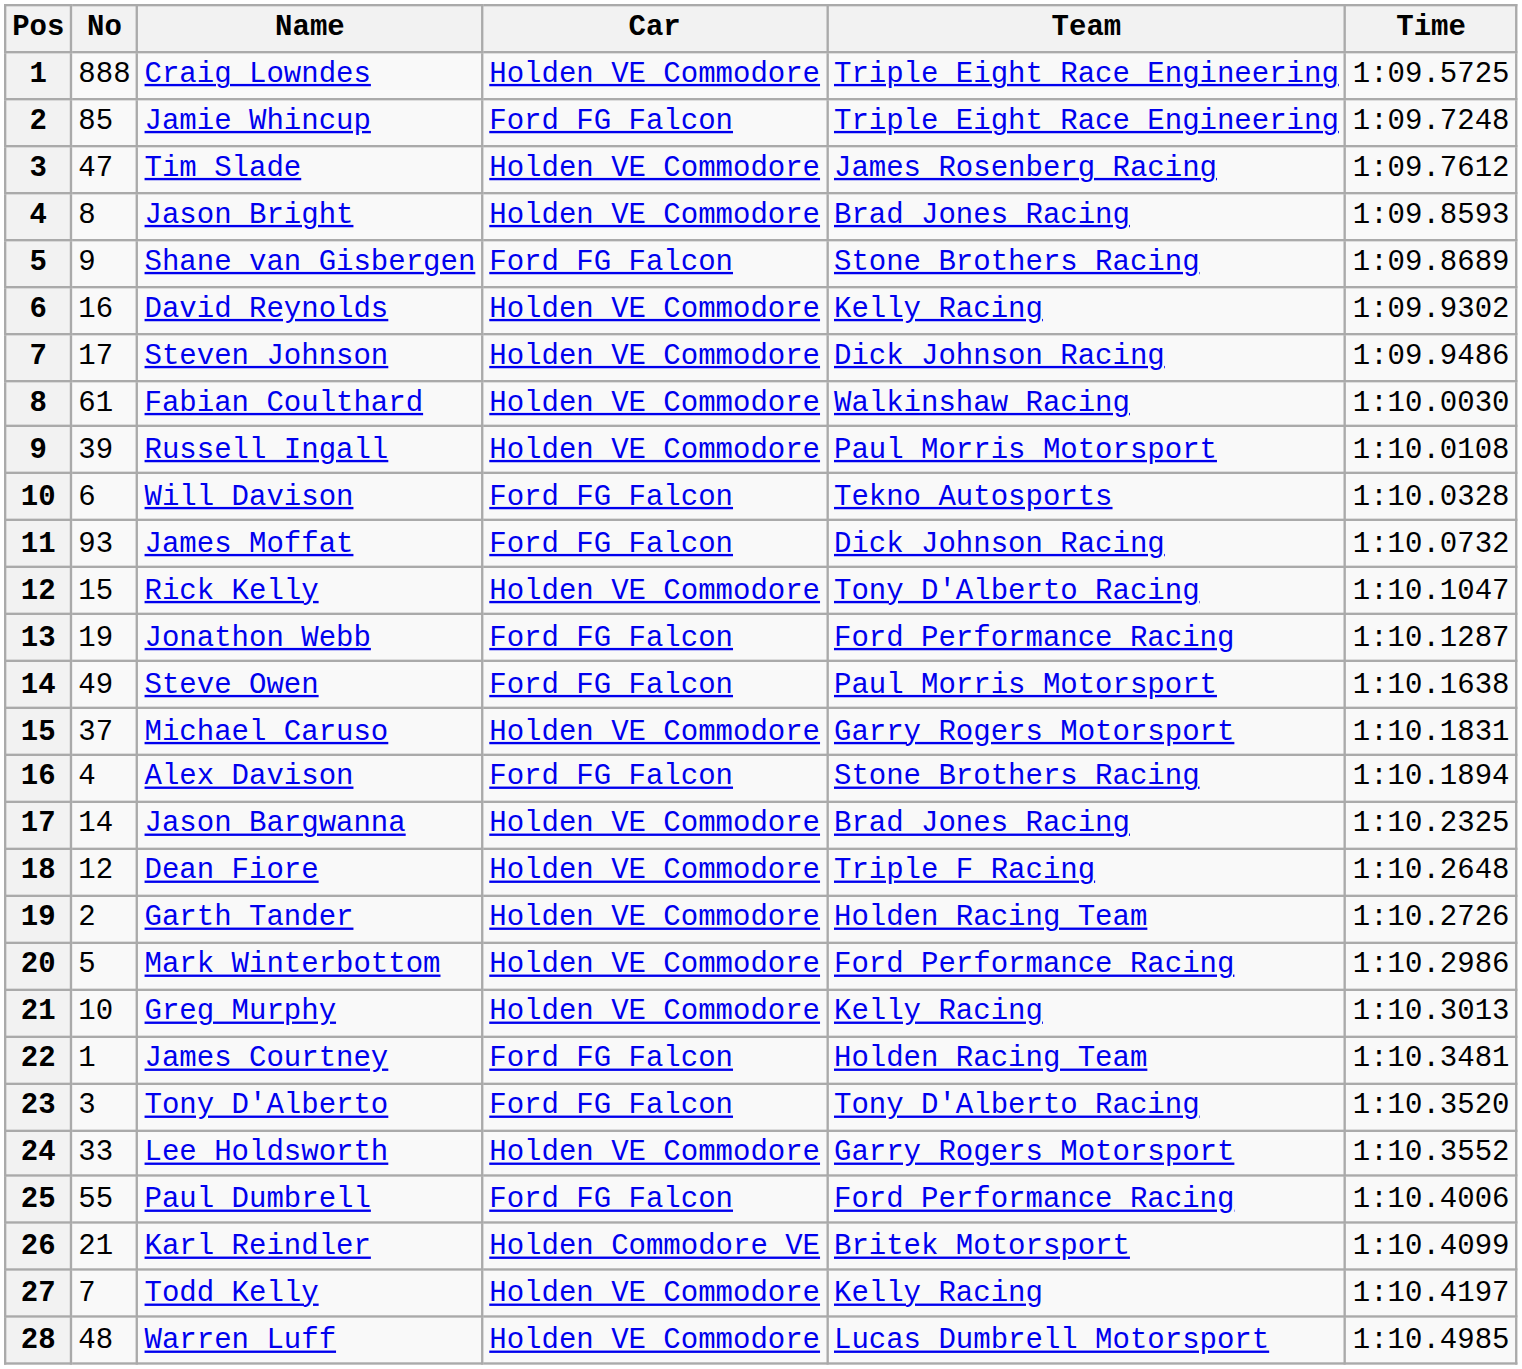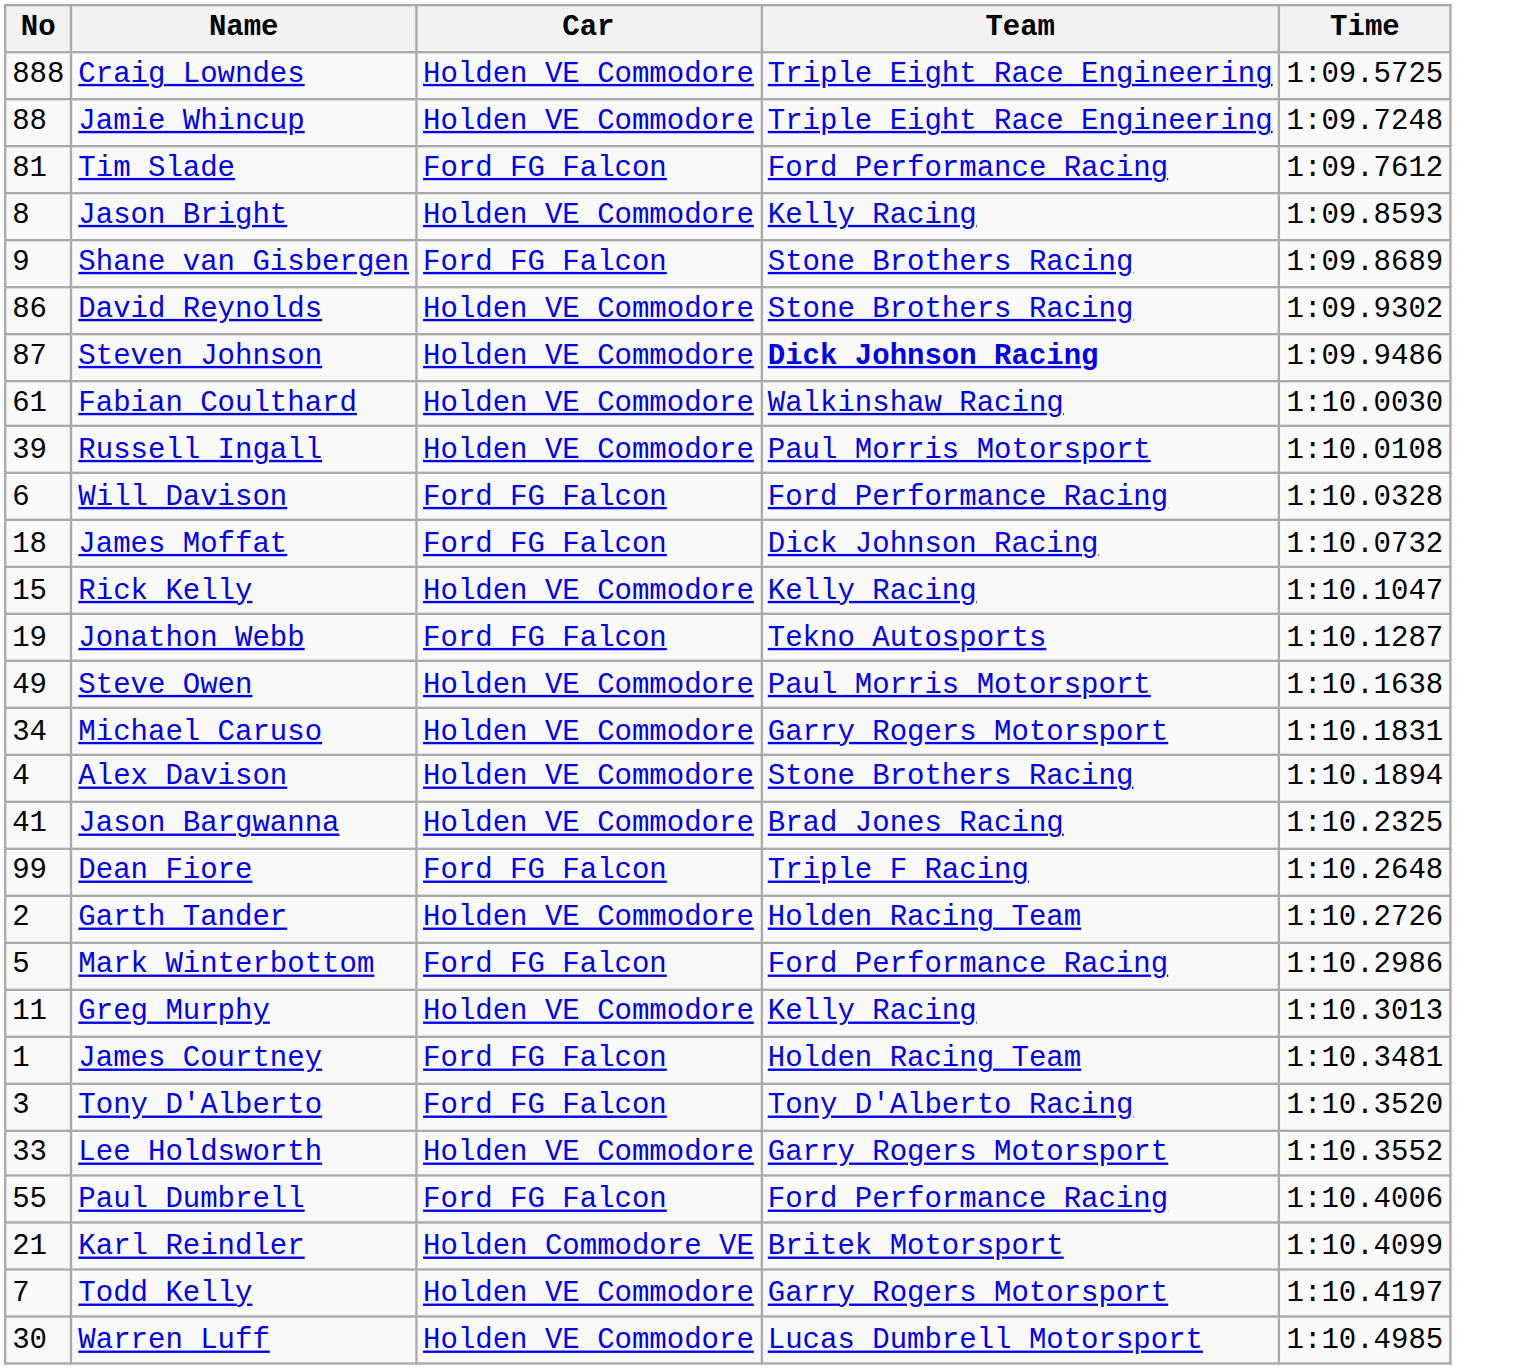 <table class="wikitable" style="font-size: 95%;">
 <tr>
-<th>Pos</th>
 <th>No</th>
 <th>Name</th>
 <th>Car</th>
 <th>Team</th>
 <th>Time</th>
 </tr>
 <tr>
-<th>1</th>
 <td>888</td>
 <td><a href='#'>Craig Lowndes</a></td>
 <td><a href='#'>Holden VE Commodore</a></td>
 <td><a href='#'>Triple Eight Race Engineering</a></td>
 <td>1:09.5725</td>
 </tr>
 <tr>
-<th>2</th>
-<td>85</td>
+<td>88</td>
 <td><a href='#'>Jamie Whincup</a></td>
-<td><a href='#'>Ford FG Falcon</a></td>
+<td><a href='#'>Holden VE Commodore</a></td>
 <td><a href='#'>Triple Eight Race Engineering</a></td>
 <td>1:09.7248</td>
 </tr>
 <tr>
-<th>3</th>
-<td>47</td>
+<td>81</td>
 <td><a href='#'>Tim Slade</a></td>
-<td><a href='#'>Holden VE Commodore</a></td>
-<td><a href='#'>James Rosenberg Racing</a></td>
+<td><a href='#'>Ford FG Falcon</a></td>
+<td><a href='#'>Ford Performance Racing</a></td>
 <td>1:09.7612</td>
 </tr>
 <tr>
-<th>4</th>
 <td>8</td>
 <td><a href='#'>Jason Bright</a></td>
 <td><a href='#'>Holden VE Commodore</a></td>
-<td><a href='#'>Brad Jones Racing</a></td>
+<td><a href='#'>Kelly Racing</a></td>
 <td>1:09.8593</td>
 </tr>
 <tr>
-<th>5</th>
 <td>9</td>
 <td><a href='#'>Shane van Gisbergen</a></td>
 <td><a href='#'>Ford FG Falcon</a></td>
 <td><a href='#'>Stone Brothers Racing</a></td>
 <td>1:09.8689</td>
 </tr>
 <tr>
-<th>6</th>
-<td>16</td>
+<td>86</td>
 <td><a href='#'>David Reynolds</a></td>
 <td><a href='#'>Holden VE Commodore</a></td>
-<td><a href='#'>Kelly Racing</a></td>
+<td><a href='#'>Stone Brothers Racing</a></td>
 <td>1:09.9302</td>
 </tr>
 <tr>
-<th>7</th>
-<td>17</td>
+<td>87</td>
 <td><a href='#'>Steven Johnson</a></td>
 <td><a href='#'>Holden VE Commodore</a></td>
-<td><a href='#'>Dick Johnson Racing</a></td>
+<td><strong><a href='#'>Dick Johnson Racing</a></strong></td>
 <td>1:09.9486</td>
 </tr>
 <tr>
-<th>8</th>
 <td>61</td>
 <td><a href='#'>Fabian Coulthard</a></td>
 <td><a href='#'>Holden VE Commodore</a></td>
 <td><a href='#'>Walkinshaw Racing</a></td>
 <td>1:10.0030</td>
 </tr>
 <tr>
-<th>9</th>
 <td>39</td>
 <td><a href='#'>Russell Ingall</a></td>
 <td><a href='#'>Holden VE Commodore</a></td>
 <td><a href='#'>Paul Morris Motorsport</a></td>
 <td>1:10.0108</td>
 </tr>
 <tr>
-<th>10</th>
 <td>6</td>
 <td><a href='#'>Will Davison</a></td>
 <td><a href='#'>Ford FG Falcon</a></td>
-<td><a href='#'>Tekno Autosports</a></td>
+<td><a href='#'>Ford Performance Racing</a></td>
 <td>1:10.0328</td>
 </tr>
 <tr>
-<th>11</th>
-<td>93</td>
+<td>18</td>
 <td><a href='#'>James Moffat</a></td>
 <td><a href='#'>Ford FG Falcon</a></td>
 <td><a href='#'>Dick Johnson Racing</a></td>
 <td>1:10.0732</td>
 </tr>
 <tr>
-<th>12</th>
 <td>15</td>
 <td><a href='#'>Rick Kelly</a></td>
 <td><a href='#'>Holden VE Commodore</a></td>
-<td><a href='#'>Tony D'Alberto Racing</a></td>
+<td><a href='#'>Kelly Racing</a></td>
 <td>1:10.1047</td>
 </tr>
 <tr>
-<th>13</th>
 <td>19</td>
 <td><a href='#'>Jonathon Webb</a></td>
 <td><a href='#'>Ford FG Falcon</a></td>
-<td><a href='#'>Ford Performance Racing</a></td>
+<td><a href='#'>Tekno Autosports</a></td>
 <td>1:10.1287</td>
 </tr>
 <tr>
-<th>14</th>
 <td>49</td>
 <td><a href='#'>Steve Owen</a></td>
-<td><a href='#'>Ford FG Falcon</a></td>
+<td><a href='#'>Holden VE Commodore</a></td>
 <td><a href='#'>Paul Morris Motorsport</a></td>
 <td>1:10.1638</td>
 </tr>
 <tr>
-<th>15</th>
-<td>37</td>
+<td>34</td>
 <td><a href='#'>Michael Caruso</a></td>
 <td><a href='#'>Holden VE Commodore</a></td>
 <td><a href='#'>Garry Rogers Motorsport</a></td>
 <td>1:10.1831</td>
 </tr>
 <tr>
-<th>16</th>
 <td>4</td>
 <td><a href='#'>Alex Davison</a></td>
-<td><a href='#'>Ford FG Falcon</a></td>
+<td><a href='#'>Holden VE Commodore</a></td>
 <td><a href='#'>Stone Brothers Racing</a></td>
 <td>1:10.1894</td>
 </tr>
 <tr>
-<th>17</th>
-<td>14</td>
+<td>41</td>
 <td><a href='#'>Jason Bargwanna</a></td>
 <td><a href='#'>Holden VE Commodore</a></td>
 <td><a href='#'>Brad Jones Racing</a></td>
 <td>1:10.2325</td>
 </tr>
 <tr>
-<th>18</th>
-<td>12</td>
+<td>99</td>
 <td><a href='#'>Dean Fiore</a></td>
-<td><a href='#'>Holden VE Commodore</a></td>
+<td><a href='#'>Ford FG Falcon</a></td>
 <td><a href='#'>Triple F Racing</a></td>
 <td>1:10.2648</td>
 </tr>
 <tr>
-<th>19</th>
 <td>2</td>
 <td><a href='#'>Garth Tander</a></td>
 <td><a href='#'>Holden VE Commodore</a></td>
 <td><a href='#'>Holden Racing Team</a></td>
 <td>1:10.2726</td>
 </tr>
 <tr>
-<th>20</th>
 <td>5</td>
 <td><a href='#'>Mark Winterbottom</a></td>
-<td><a href='#'>Holden VE Commodore</a></td>
+<td><a href='#'>Ford FG Falcon</a></td>
 <td><a href='#'>Ford Performance Racing</a></td>
 <td>1:10.2986</td>
 </tr>
 <tr>
-<th>21</th>
-<td>10</td>
+<td>11</td>
 <td><a href='#'>Greg Murphy</a></td>
 <td><a href='#'>Holden VE Commodore</a></td>
 <td><a href='#'>Kelly Racing</a></td>
 <td>1:10.3013</td>
 </tr>
 <tr>
-<th>22</th>
 <td>1</td>
 <td><a href='#'>James Courtney</a></td>
 <td><a href='#'>Ford FG Falcon</a></td>
 <td><a href='#'>Holden Racing Team</a></td>
 <td>1:10.3481</td>
 </tr>
 <tr>
-<th>23</th>
 <td>3</td>
 <td><a href='#'>Tony D'Alberto</a></td>
 <td><a href='#'>Ford FG Falcon</a></td>
 <td><a href='#'>Tony D'Alberto Racing</a></td>
 <td>1:10.3520</td>
 </tr>
 <tr>
-<th>24</th>
 <td>33</td>
 <td><a href='#'>Lee Holdsworth</a></td>
 <td><a href='#'>Holden VE Commodore</a></td>
 <td><a href='#'>Garry Rogers Motorsport</a></td>
 <td>1:10.3552</td>
 </tr>
 <tr>
-<th>25</th>
 <td>55</td>
 <td><a href='#'>Paul Dumbrell</a></td>
 <td><a href='#'>Ford FG Falcon</a></td>
 <td><a href='#'>Ford Performance Racing</a></td>
 <td>1:10.4006</td>
 </tr>
 <tr>
-<th>26</th>
 <td>21</td>
 <td><a href='#'>Karl Reindler</a></td>
 <td><a href='#'>Holden Commodore VE</a></td>
 <td><a href='#'>Britek Motorsport</a></td>
 <td>1:10.4099</td>
 </tr>
 <tr>
-<th>27</th>
 <td>7</td>
 <td><a href='#'>Todd Kelly</a></td>
 <td><a href='#'>Holden VE Commodore</a></td>
-<td><a href='#'>Kelly Racing</a></td>
+<td><a href='#'>Garry Rogers Motorsport</a></td>
 <td>1:10.4197</td>
 </tr>
 <tr>
-<th>28</th>
-<td>48</td>
+<td>30</td>
 <td><a href='#'>Warren Luff</a></td>
 <td><a href='#'>Holden VE Commodore</a></td>
 <td><a href='#'>Lucas Dumbrell Motorsport</a></td>
 <td>1:10.4985</td>
 </tr>
 </table>
